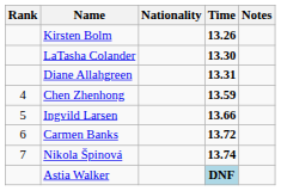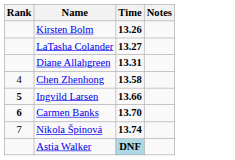 <table class="wikitable sortable" style="text-align:center">
 <tr>
 <th>Rank</th>
 <th>Name</th>
-<th>Nationality</th>
 <th>Time</th>
 <th>Notes</th>
 </tr>
 <tr>
 <td></td>
 <td align=left><a href='#'>Kirsten Bolm</a></td>
-<td align=left></td>
 <td><strong>13.26</strong></td>
 <td></td>
 </tr>
 <tr>
 <td></td>
 <td align=left><a href='#'>LaTasha Colander</a></td>
-<td align=left></td>
-<td><strong>13.30</strong></td>
+<td><strong>13.27</strong></td>
 <td></td>
 </tr>
 <tr>
 <td></td>
 <td align=left><a href='#'>Diane Allahgreen</a></td>
-<td align=left></td>
 <td><strong>13.31</strong></td>
 <td></td>
 </tr>
 <tr>
 <td>4</td>
 <td align=left><a href='#'>Chen Zhenhong</a></td>
-<td align=left></td>
-<td><strong>13.59</strong></td>
+<td><strong>13.58</strong></td>
 <td></td>
 </tr>
 <tr>
-<td>5</td>
+<td><strong>5</strong></td>
 <td align=left><a href='#'>Ingvild Larsen</a></td>
-<td align=left></td>
 <td><strong>13.66</strong></td>
 <td></td>
 </tr>
 <tr>
-<td>6</td>
+<td><strong>6</strong></td>
 <td align=left><a href='#'>Carmen Banks</a></td>
-<td align=left></td>
-<td><strong>13.72</strong></td>
+<td><strong>13.70</strong></td>
 <td></td>
 </tr>
 <tr>
 <td>7</td>
 <td align=left><a href='#'>Nikola Špinová</a></td>
-<td align=left></td>
 <td><strong>13.74</strong></td>
 <td></td>
 </tr>
 <tr>
 <td></td>
 <td align=left><a href='#'>Astia Walker</a></td>
-<td align=left></td>
 <td style="background: lightblue;"><strong>DNF</strong></td>
 <td></td>
 </tr>
 </table>
